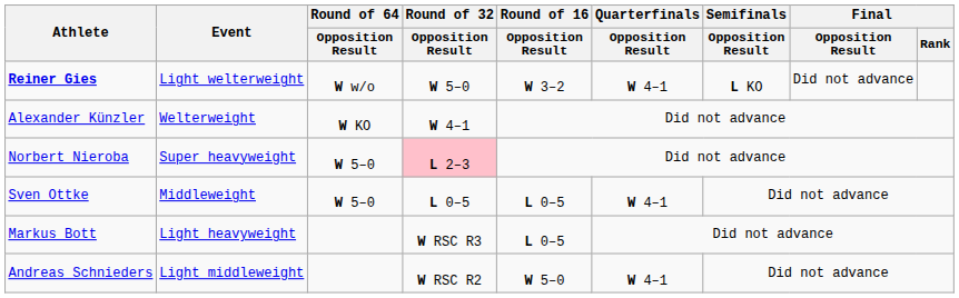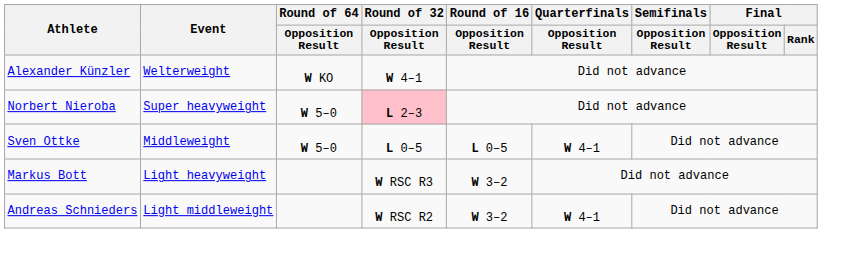 <table class="wikitable" style="font-size:90%">
 <tr>
 <th rowspan="2">Athlete</th>
 <th rowspan="2">Event</th>
 <th>Round of 64</th>
 <th>Round of 32</th>
 <th>Round of 16</th>
 <th>Quarterfinals</th>
 <th>Semifinals</th>
 <th colspan=2>Final</th>
 </tr>
 <tr style="font-size:95%">
 <th>Opposition<br>Result</th>
 <th>Opposition<br>Result</th>
 <th>Opposition<br>Result</th>
 <th>Opposition<br>Result</th>
 <th>Opposition<br>Result</th>
 <th>Opposition<br>Result</th>
 <th>Rank</th>
-</tr>
-<tr align=center>
-<td align=left><strong><a href='#'>Reiner Gies</a></strong></td>
-<td align=left><a href='#'>Light welterweight</a></td>
-<td><br><strong>W</strong> w/o</td>
-<td><br><strong>W</strong> 5–0</td>
-<td><br><strong>W</strong> 3–2</td>
-<td><br><strong>W</strong> 4–1</td>
-<td><br><strong>L</strong> KO</td>
-<td>Did not advance</td>
-<td></td>
 </tr>
 <tr align=center>
 <td align=left><a href='#'>Alexander Künzler</a></td>
 <td align=left><a href='#'>Welterweight</a></td>
 <td><br><strong>W</strong> KO</td>
 <td><br><strong>W</strong> 4–1</td>
 <td colspan=5>Did not advance</td>
 </tr>
 <tr align=center>
 <td align=left><a href='#'>Norbert Nieroba</a></td>
 <td align=left><a href='#'>Super heavyweight</a></td>
 <td><br><strong>W</strong> 5–0</td>
 <td style="background: pink;"><br><strong>L</strong> 2–3</td>
 <td colspan=5>Did not advance</td>
 </tr>
 <tr align=center>
 <td align=left><a href='#'>Sven Ottke</a></td>
 <td align=left><a href='#'>Middleweight</a></td>
 <td><br><strong>W</strong> 5–0</td>
 <td><br><strong>L</strong> 0–5</td>
 <td><br><strong>L</strong> 0–5</td>
 <td><br><strong>W</strong> 4–1</td>
 <td colspan=3>Did not advance</td>
 </tr>
 <tr align=center>
 <td align=left><a href='#'>Markus Bott</a></td>
 <td align=left><a href='#'>Light heavyweight</a></td>
 <td></td>
 <td><br><strong>W</strong> RSC R3</td>
-<td><br><strong>L</strong> 0–5</td>
+<td><br><strong>W</strong> 3–2</td>
 <td colspan=4>Did not advance</td>
 </tr>
 <tr align=center>
 <td align=left><a href='#'>Andreas Schnieders</a></td>
 <td align=left><a href='#'>Light middleweight</a></td>
 <td></td>
 <td><br><strong>W</strong> RSC R2</td>
-<td><br><strong>W</strong> 5–0</td>
+<td><br><strong>W</strong> 3–2</td>
 <td><br><strong>W</strong> 4–1</td>
 <td colspan=3>Did not advance</td>
 </tr>
 </table>
